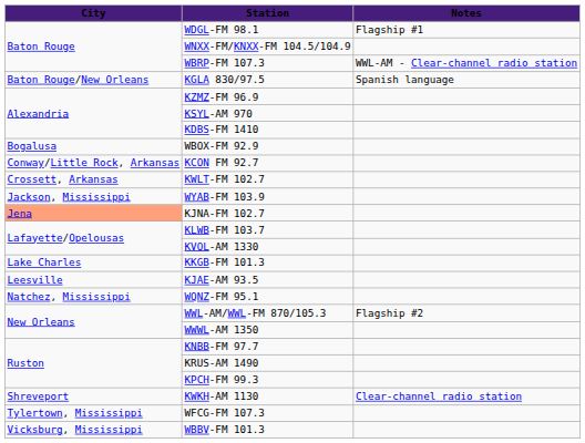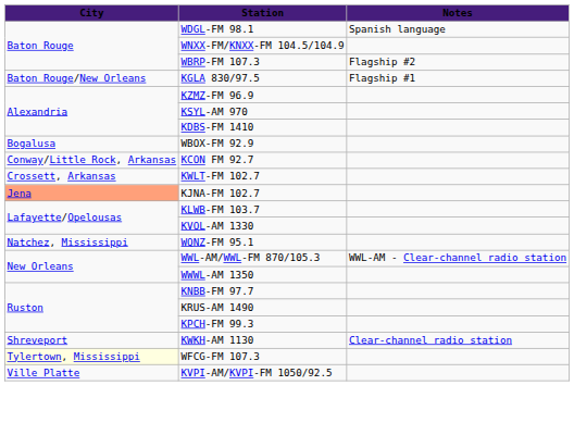 <table class="wikitable">
 <tr>
 <th style="background:#461d7c; text-align:center;"><span>City</span></th>
 <th style="background:#461d7c; text-align:center;"><span>Station</span></th>
 <th style="background:#461d7c; text-align:center;"><span>Notes</span></th>
 </tr>
 <tr>
 <td rowspan=3><a href='#'>Baton Rouge</a></td>
 <td><a href='#'>WDGL</a>-FM 98.1</td>
-<td>Flagship #1</td>
+<td>Spanish language</td>
 </tr>
 <tr>
 <td><a href='#'>WNXX</a>-FM/<a href='#'>KNXX</a>-FM 104.5/104.9</td>
 <td></td>
 </tr>
 <tr>
 <td><a href='#'>WBRP</a>-FM 107.3</td>
-<td>WWL-AM - <a href='#'>Clear-channel radio station</a></td>
+<td>Flagship #2</td>
 </tr>
 <tr>
 <td><a href='#'>Baton Rouge</a>/<a href='#'>New Orleans</a></td>
 <td><a href='#'>KGLA</a> 830/97.5</td>
-<td>Spanish language</td>
+<td>Flagship #1</td>
 </tr>
 <tr>
 <td rowspan=3><a href='#'>Alexandria</a></td>
 <td><a href='#'>KZMZ</a>-FM 96.9</td>
 <td></td>
 </tr>
 <tr>
 <td><a href='#'>KSYL</a>-AM 970</td>
 <td></td>
 </tr>
 <tr>
 <td><a href='#'>KDBS</a>-FM 1410</td>
 <td></td>
 </tr>
 <tr>
 <td><a href='#'>Bogalusa</a></td>
 <td>WBOX-FM 92.9</td>
 <td></td>
 </tr>
 <tr>
 <td><a href='#'>Conway</a>/<a href='#'>Little Rock</a>, <a href='#'>Arkansas</a></td>
 <td><a href='#'>KCON</a> FM 92.7</td>
 <td></td>
 </tr>
 <tr>
 <td><a href='#'>Crossett</a>, <a href='#'>Arkansas</a></td>
 <td><a href='#'>KWLT</a>-FM 102.7</td>
 <td></td>
 </tr>
 <tr>
-<td><a href='#'>Jackson</a>, <a href='#'>Mississippi</a></td>
-<td><a href='#'>WYAB</a>-FM 103.9</td>
-<td></td>
-</tr>
-<tr>
 <td style="background: lightsalmon;"><a href='#'>Jena</a></td>
 <td>KJNA-FM 102.7</td>
 <td></td>
 </tr>
 <tr>
 <td rowspan=2><a href='#'>Lafayette</a>/<a href='#'>Opelousas</a></td>
 <td><a href='#'>KLWB</a>-FM 103.7</td>
 <td></td>
 </tr>
 <tr>
 <td><a href='#'>KVOL</a>-AM 1330</td>
 <td></td>
 </tr>
 <tr>
-<td><a href='#'>Lake Charles</a></td>
-<td><a href='#'>KKGB</a>-FM 101.3</td>
-<td></td>
-</tr>
-<tr>
-<td><a href='#'>Leesville</a></td>
-<td><a href='#'>KJAE</a>-AM 93.5</td>
-<td></td>
-</tr>
-<tr>
 <td><a href='#'>Natchez</a>, <a href='#'>Mississippi</a></td>
 <td><a href='#'>WQNZ</a>-FM 95.1</td>
 <td></td>
 </tr>
 <tr>
 <td rowspan=2><a href='#'>New Orleans</a></td>
 <td><a href='#'>WWL</a>-AM/<a href='#'>WWL</a>-FM 870/105.3</td>
-<td>Flagship #2</td>
+<td>WWL-AM - <a href='#'>Clear-channel radio station</a></td>
 </tr>
 <tr>
 <td><a href='#'>WWWL</a>-AM 1350</td>
 <td></td>
 </tr>
 <tr>
 <td rowspan=3><a href='#'>Ruston</a></td>
 <td><a href='#'>KNBB</a>-FM 97.7</td>
 <td></td>
 </tr>
 <tr>
 <td>KRUS-AM 1490</td>
 <td></td>
 </tr>
 <tr>
 <td><a href='#'>KPCH</a>-FM 99.3</td>
 <td></td>
 </tr>
 <tr>
 <td><a href='#'>Shreveport</a></td>
 <td><a href='#'>KWKH</a>-AM 1130</td>
 <td><a href='#'>Clear-channel radio station</a></td>
 </tr>
 <tr>
-<td><a href='#'>Tylertown</a>, <a href='#'>Mississippi</a></td>
+<td style="background: lightyellow;"><a href='#'>Tylertown</a>, <a href='#'>Mississippi</a></td>
 <td>WFCG-FM 107.3</td>
 <td></td>
 </tr>
 <tr>
-<td><a href='#'>Vicksburg</a>, <a href='#'>Mississippi</a></td>
-<td><a href='#'>WBBV</a>-FM 101.3</td>
+<td><a href='#'>Ville Platte</a></td>
+<td><a href='#'>KVPI</a>-AM/<a href='#'>KVPI</a>-FM 1050/92.5</td>
 <td></td>
 </tr>
 </table>
